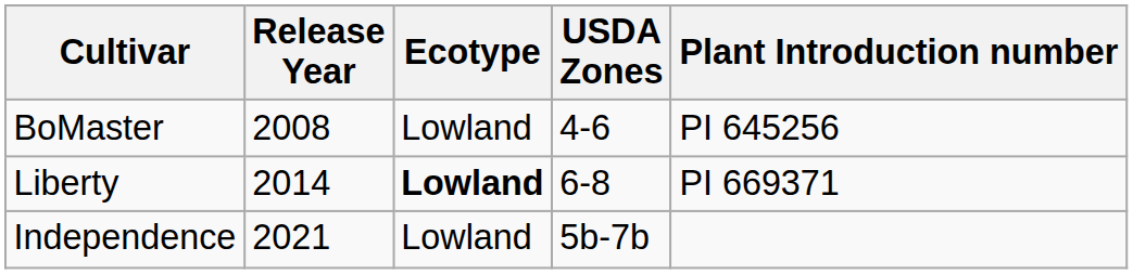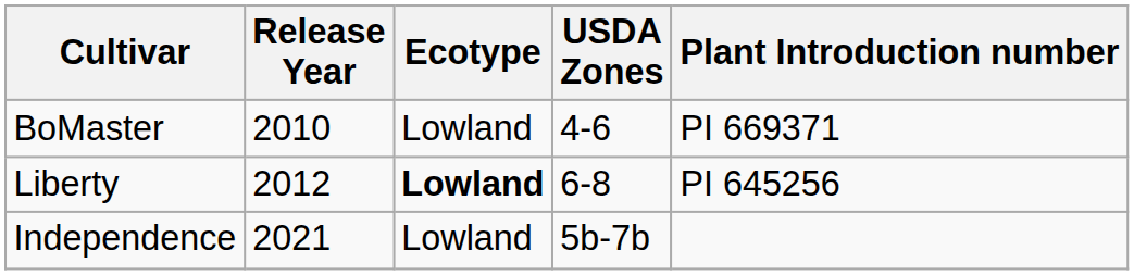 <table class="wikitable">
 <tr>
 <th>Cultivar</th>
 <th>Release<br>Year</th>
 <th>Ecotype</th>
 <th>USDA<br>Zones</th>
 <th>Plant Introduction number</th>
 </tr>
 <tr>
 <td>BoMaster</td>
-<td>2008</td>
+<td>2010</td>
 <td>Lowland</td>
 <td>4-6</td>
-<td>PI 645256</td>
+<td>PI 669371</td>
 </tr>
 <tr>
 <td>Liberty</td>
-<td>2014</td>
+<td>2012</td>
 <td><strong>Lowland</strong></td>
 <td>6-8</td>
-<td>PI 669371</td>
+<td>PI 645256</td>
 </tr>
 <tr>
 <td>Independence</td>
 <td>2021</td>
 <td>Lowland</td>
 <td>5b-7b</td>
 <td></td>
 </tr>
 </table>
